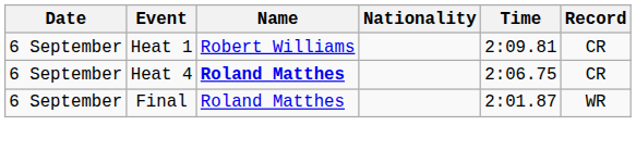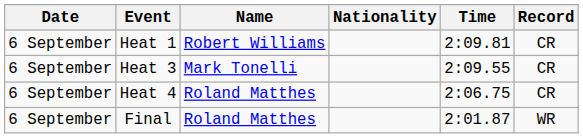 <table class=wikitable style=text-align:center>
 <tr>
 <th>Date</th>
 <th>Event</th>
 <th>Name</th>
 <th>Nationality</th>
 <th>Time</th>
 <th>Record</th>
 </tr>
 <tr>
 <td>6 September</td>
 <td>Heat 1</td>
 <td align=left><a href='#'>Robert Williams</a></td>
 <td align=left></td>
 <td>2:09.81</td>
 <td>CR</td>
 </tr>
 <tr>
 <td>6 September</td>
+<td>Heat 3</td>
+<td align=left><a href='#'>Mark Tonelli</a></td>
+<td align=left></td>
+<td>2:09.55</td>
+<td>CR</td>
+</tr>
+<tr>
+<td>6 September</td>
 <td>Heat 4</td>
-<td align=left><strong><a href='#'>Roland Matthes</a></strong></td>
+<td align=left><a href='#'>Roland Matthes</a></td>
 <td align=left></td>
 <td>2:06.75</td>
 <td>CR</td>
 </tr>
 <tr>
 <td>6 September</td>
 <td>Final</td>
 <td align=left><a href='#'>Roland Matthes</a></td>
 <td align=left></td>
 <td>2:01.87</td>
 <td>WR</td>
 </tr>
 </table>
